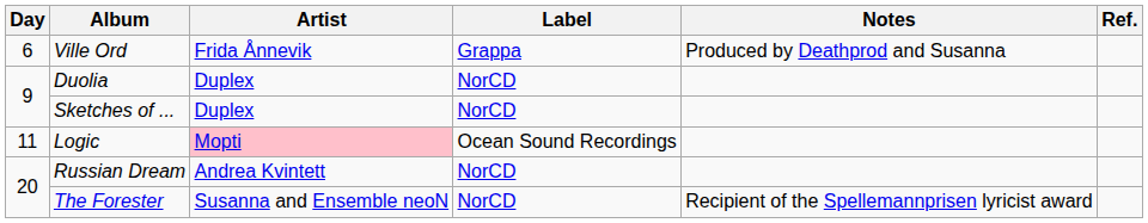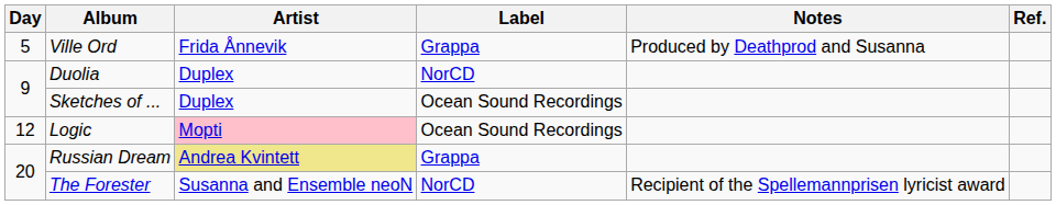 <table class="wikitable">
 <tr>
 <th>Day</th>
 <th>Album</th>
 <th>Artist</th>
 <th>Label</th>
 <th>Notes</th>
 <th>Ref.</th>
 </tr>
 <tr>
-<td rowspan="1" style="text-align:center;">6</td>
+<td rowspan="1" style="text-align:center;">5</td>
 <td><em>Ville Ord</em></td>
 <td><a href='#'>Frida Ånnevik</a></td>
 <td><a href='#'>Grappa</a></td>
 <td>Produced by <a href='#'>Deathprod</a> and Susanna</td>
 <td style="text-align:center;"></td>
 </tr>
 <tr>
 <td rowspan="2" style="text-align:center;">9</td>
 <td><em>Duolia</em></td>
 <td><a href='#'>Duplex</a></td>
 <td><a href='#'>NorCD</a></td>
 <td></td>
 <td style="text-align:center;"></td>
 </tr>
 <tr>
 <td><em>Sketches of ...</em></td>
 <td><a href='#'>Duplex</a></td>
-<td><a href='#'>NorCD</a></td>
+<td>Ocean Sound Recordings</td>
 <td></td>
 <td style="text-align:center;"></td>
 </tr>
 <tr>
-<td rowspan="1" style="text-align:center;">11</td>
+<td rowspan="1" style="text-align:center;">12</td>
 <td><em>Logic</em></td>
 <td style="background: pink;"><a href='#'>Mopti</a></td>
 <td>Ocean Sound Recordings</td>
 <td></td>
 <td style="text-align:center;"></td>
 </tr>
 <tr>
 <td rowspan="2" style="text-align:center;">20</td>
 <td><em>Russian Dream</em></td>
-<td><a href='#'>Andrea Kvintett</a></td>
-<td><a href='#'>NorCD</a></td>
+<td style="background: khaki;"><a href='#'>Andrea Kvintett</a></td>
+<td><a href='#'>Grappa</a></td>
 <td></td>
 <td style="text-align:center;"></td>
 </tr>
 <tr>
 <td><em><a href='#'>The Forester</a></em></td>
 <td><a href='#'>Susanna</a> and <a href='#'>Ensemble neoN</a></td>
 <td><a href='#'>NorCD</a></td>
 <td>Recipient of the <a href='#'>Spellemannprisen</a> lyricist award</td>
 <td style="text-align:center;"></td>
 </tr>
 </table>
